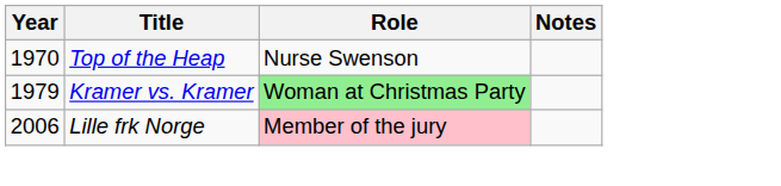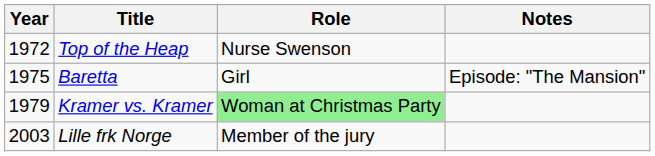 <table class="wikitable">
 <tr>
 <th>Year</th>
 <th>Title</th>
 <th>Role</th>
 <th>Notes</th>
 </tr>
 <tr>
-<td>1970</td>
+<td>1972</td>
 <td><em><a href='#'>Top of the Heap</a></em></td>
 <td>Nurse Swenson</td>
 <td></td>
+</tr>
+<tr>
+<td>1975</td>
+<td><em><a href='#'>Baretta</a></em></td>
+<td>Girl</td>
+<td>Episode: "The Mansion"</td>
 </tr>
 <tr>
 <td>1979</td>
 <td><em><a href='#'>Kramer vs. Kramer</a></em></td>
 <td style="background: lightgreen;">Woman at Christmas Party</td>
 <td></td>
 </tr>
 <tr>
-<td>2006</td>
+<td>2003</td>
 <td><em>Lille frk Norge</em></td>
-<td style="background: pink;">Member of the jury</td>
+<td>Member of the jury</td>
 <td></td>
 </tr>
 </table>
